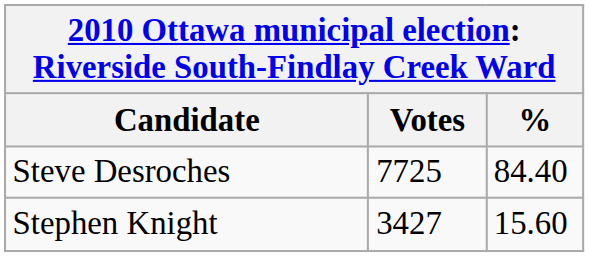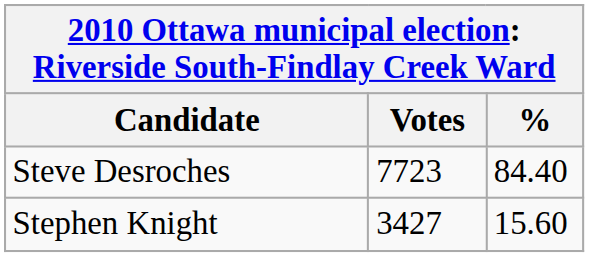 <table class="wikitable">
 <tr>
 <th colspan="3"><a href='#'>2010 Ottawa municipal election</a>: <a href='#'>Riverside South-Findlay Creek Ward</a></th>
 </tr>
 <tr>
 <th style="width: 170px">Candidate</th>
 <th style="width: 50px">Votes</th>
 <th style="width: 40px">%</th>
 </tr>
 <tr>
 <td>Steve Desroches</td>
-<td>7725</td>
+<td>7723</td>
 <td>84.40</td>
 </tr>
 <tr>
 <td>Stephen Knight</td>
 <td>3427</td>
 <td>15.60</td>
 </tr>
 </table>
